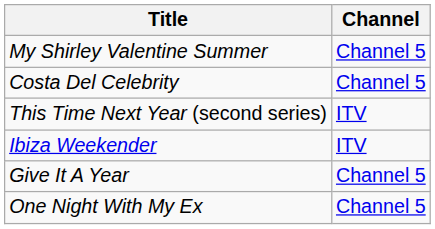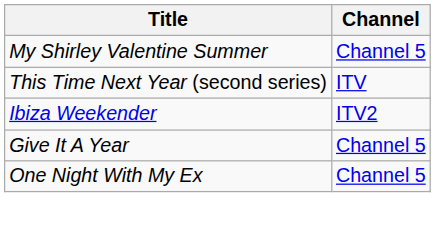 <table class="wikitable">
 <tr>
 <th>Title</th>
 <th>Channel</th>
 </tr>
 <tr>
 <td><em>My Shirley Valentine Summer</em></td>
 <td><a href='#'>Channel 5</a></td>
 </tr>
 <tr>
-<td><em>Costa Del Celebrity</em></td>
-<td><a href='#'>Channel 5</a></td>
-</tr>
-<tr>
 <td><em>This Time Next Year</em> (second series)</td>
 <td><a href='#'>ITV</a></td>
 </tr>
 <tr>
 <td><em><a href='#'>Ibiza Weekender</a></em></td>
-<td><a href='#'>ITV</a></td>
+<td><a href='#'>ITV2</a></td>
 </tr>
 <tr>
 <td><em>Give It A Year</em></td>
 <td><a href='#'>Channel 5</a></td>
 </tr>
 <tr>
 <td><em>One Night With My Ex</em></td>
 <td><a href='#'>Channel 5</a></td>
 </tr>
 </table>
